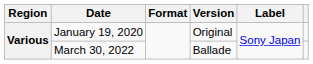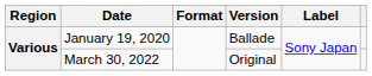 <table class="wikitable plainrowheaders">
 <tr>
 <th scope="col">Region</th>
 <th scope="col">Date</th>
 <th scope="col">Format</th>
 <th scope="col">Version</th>
 <th scope="col">Label</th>
 <th scope="col"></th>
 </tr>
 <tr>
 <th scope="row" rowspan="2">Various</th>
 <td>January 19, 2020</td>
 <td rowspan="2"></td>
-<td>Original</td>
+<td>Ballade</td>
 <td rowspan="2"><a href='#'>Sony Japan</a></td>
 <td style="text-align:center"></td>
 </tr>
 <tr>
 <td>March 30, 2022</td>
-<td>Ballade</td>
+<td>Original</td>
 <td style="text-align:center"></td>
 </tr>
 </table>
